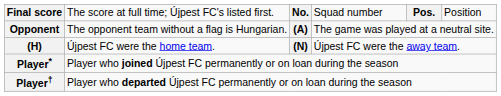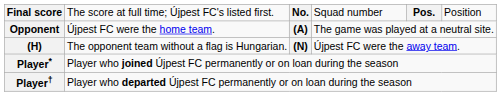 <table class="wikitable" style="font-size:95%;">
 <tr>
 <th>Final score</th>
 <td>The score at full time; Újpest FC's listed first.</td>
 <th>No.</th>
 <td>Squad number</td>
 <th>Pos.</th>
 <td>Position</td>
 </tr>
 <tr>
 <th>Opponent</th>
-<td>The opponent team without a flag is Hungarian.</td>
+<td>Újpest FC were the <a href='#'>home team</a>.</td>
 <th>(A)</th>
 <td colspan="3">The game was played at a neutral site.</td>
 </tr>
 <tr>
 <th>(H)</th>
-<td>Újpest FC were the <a href='#'>home team</a>.</td>
+<td>The opponent team without a flag is Hungarian.</td>
 <th>(N)</th>
 <td colspan="3">Újpest FC were the <a href='#'>away team</a>.</td>
 </tr>
 <tr>
 <th>Player<sup>*</sup></th>
 <td colspan="5">Player who <strong>joined</strong> Újpest FC permanently or on loan during the season</td>
 </tr>
 <tr>
 <th>Player<sup>†</sup></th>
 <td colspan="5">Player who <strong>departed</strong> Újpest FC permanently or on loan during the season</td>
 </tr>
 </table>
